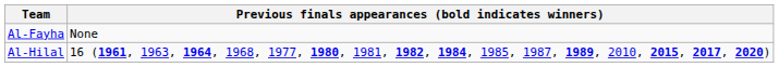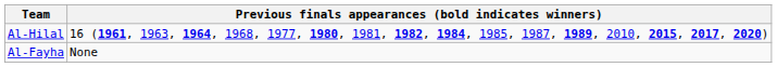 <table class="wikitable">
 <tr>
 <th>Team</th>
 <th>Previous finals appearances (bold indicates winners)</th>
 </tr>
 <tr>
+<td><a href='#'>Al-Hilal</a></td>
+<td>16 (<strong><a href='#'>1961</a></strong>, <a href='#'>1963</a>, <strong><a href='#'>1964</a></strong>, <a href='#'>1968</a>, <a href='#'>1977</a>, <strong><a href='#'>1980</a></strong>, <a href='#'>1981</a>, <strong><a href='#'>1982</a></strong>, <strong><a href='#'>1984</a></strong>, <a href='#'>1985</a>, <a href='#'>1987</a>, <strong><a href='#'>1989</a></strong>, <a href='#'>2010</a>, <strong><a href='#'>2015</a></strong>, <strong><a href='#'>2017</a></strong>, <strong><a href='#'>2020</a></strong>)</td>
+</tr>
+<tr>
 <td><a href='#'>Al-Fayha</a></td>
 <td>None</td>
 </tr>
-<tr>
-<td><a href='#'>Al-Hilal</a></td>
-<td>16 (<strong><a href='#'>1961</a></strong>, <a href='#'>1963</a>, <strong><a href='#'>1964</a></strong>, <a href='#'>1968</a>, <a href='#'>1977</a>, <strong><a href='#'>1980</a></strong>, <a href='#'>1981</a>, <strong><a href='#'>1982</a></strong>, <strong><a href='#'>1984</a></strong>, <a href='#'>1985</a>, <a href='#'>1987</a>, <strong><a href='#'>1989</a></strong>, <a href='#'>2010</a>, <strong><a href='#'>2015</a></strong>, <strong><a href='#'>2017</a></strong>, <strong><a href='#'>2020</a></strong>)</td>
-</tr>
 </table>
